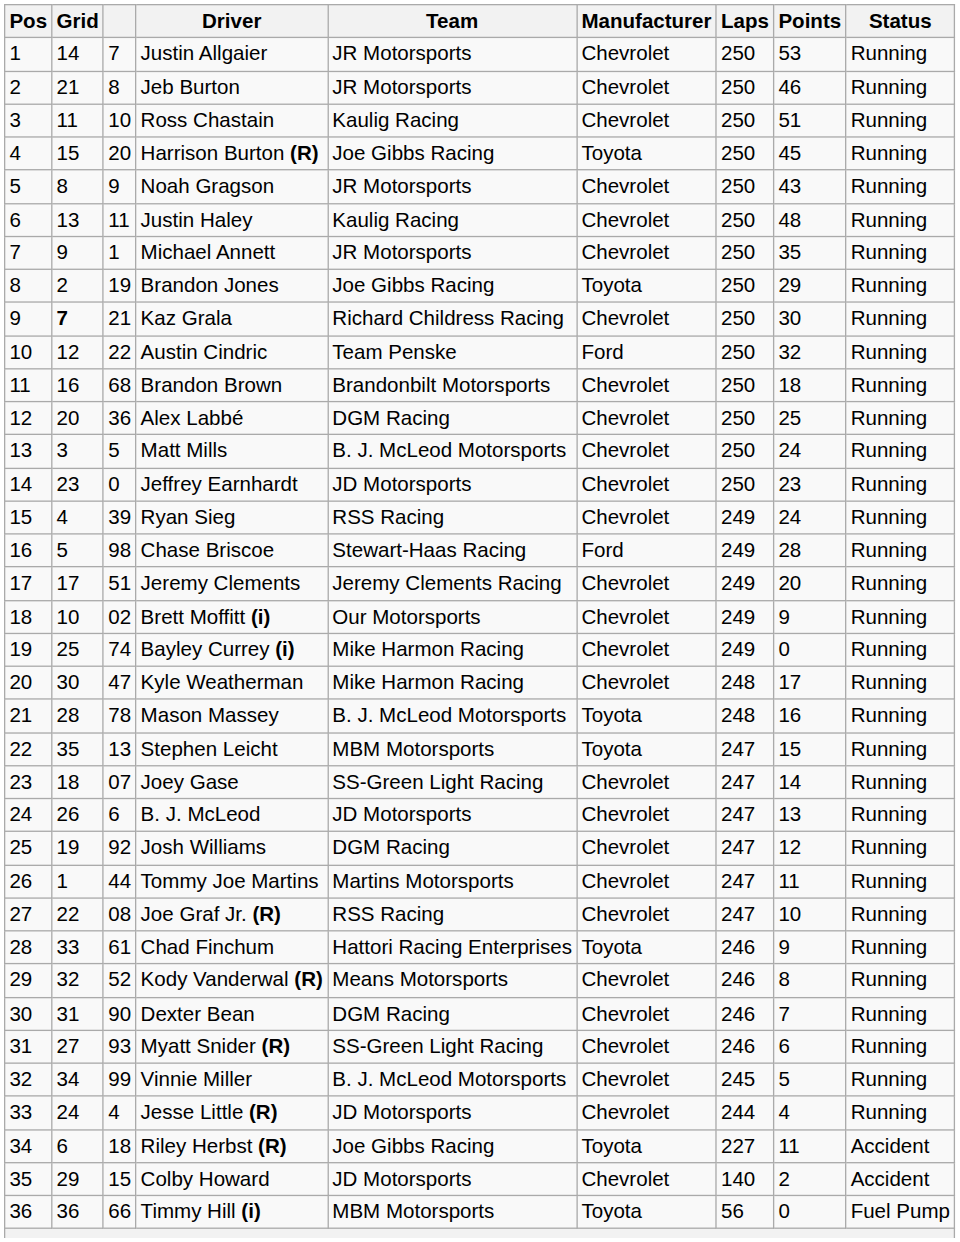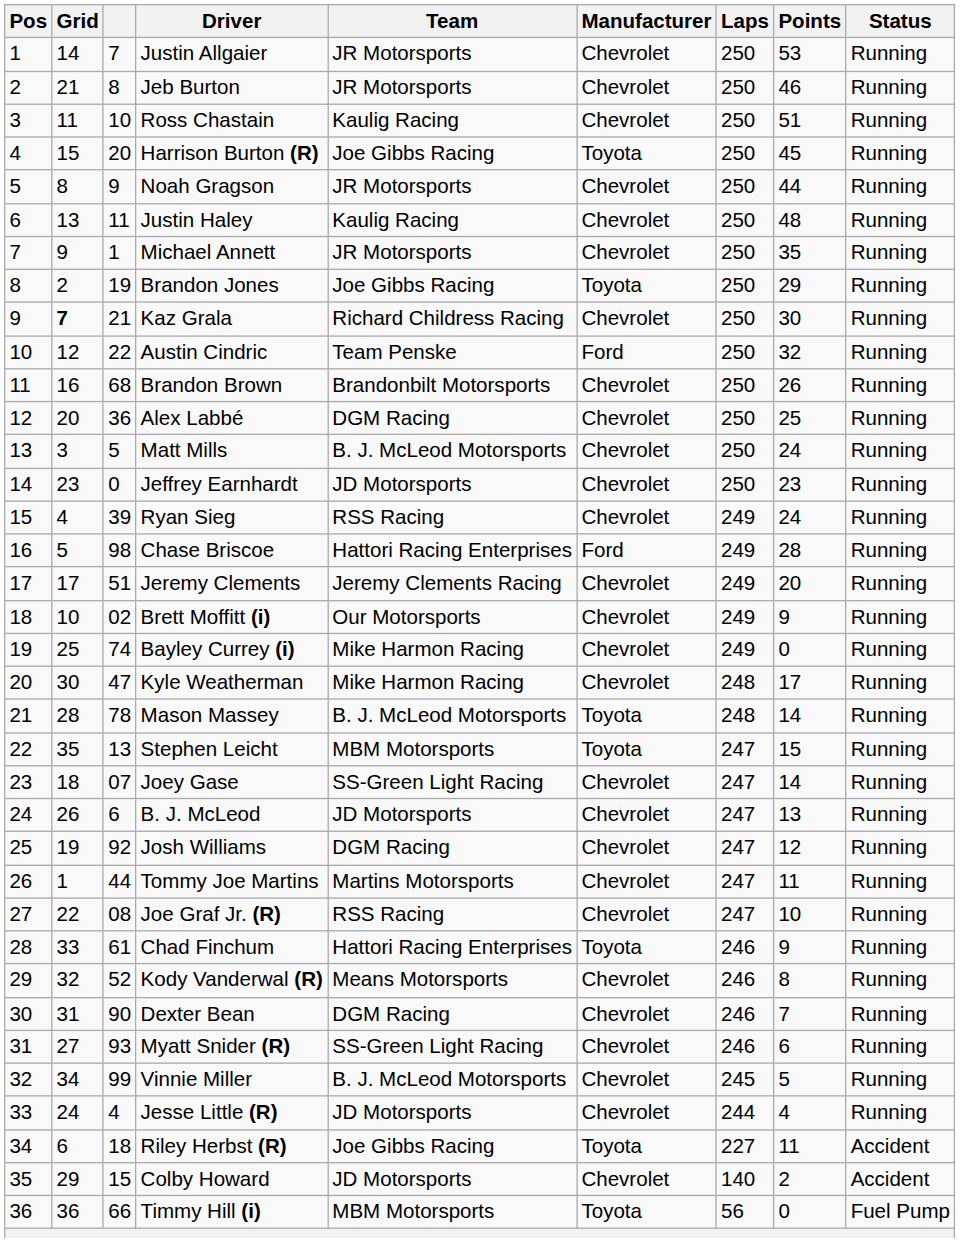 <table class="wikitable" style="font-size:98%">
 <tr>
 <th>Pos</th>
 <th>Grid</th>
 <th></th>
 <th>Driver</th>
 <th>Team</th>
 <th>Manufacturer</th>
 <th>Laps</th>
 <th>Points</th>
 <th>Status</th>
 </tr>
 <tr>
 <td>1</td>
 <td>14</td>
 <td>7</td>
 <td>Justin Allgaier</td>
 <td>JR Motorsports</td>
 <td>Chevrolet</td>
 <td>250</td>
 <td>53</td>
 <td>Running</td>
 </tr>
 <tr>
 <td>2</td>
 <td>21</td>
 <td>8</td>
 <td>Jeb Burton</td>
 <td>JR Motorsports</td>
 <td>Chevrolet</td>
 <td>250</td>
 <td>46</td>
 <td>Running</td>
 </tr>
 <tr>
 <td>3</td>
 <td>11</td>
 <td>10</td>
 <td>Ross Chastain</td>
 <td>Kaulig Racing</td>
 <td>Chevrolet</td>
 <td>250</td>
 <td>51</td>
 <td>Running</td>
 </tr>
 <tr>
 <td>4</td>
 <td>15</td>
 <td>20</td>
 <td>Harrison Burton <strong>(R)</strong></td>
 <td>Joe Gibbs Racing</td>
 <td>Toyota</td>
 <td>250</td>
 <td>45</td>
 <td>Running</td>
 </tr>
 <tr>
 <td>5</td>
 <td>8</td>
 <td>9</td>
 <td>Noah Gragson</td>
 <td>JR Motorsports</td>
 <td>Chevrolet</td>
 <td>250</td>
-<td>43</td>
+<td>44</td>
 <td>Running</td>
 </tr>
 <tr>
 <td>6</td>
 <td>13</td>
 <td>11</td>
 <td>Justin Haley</td>
 <td>Kaulig Racing</td>
 <td>Chevrolet</td>
 <td>250</td>
 <td>48</td>
 <td>Running</td>
 </tr>
 <tr>
 <td>7</td>
 <td>9</td>
 <td>1</td>
 <td>Michael Annett</td>
 <td>JR Motorsports</td>
 <td>Chevrolet</td>
 <td>250</td>
 <td>35</td>
 <td>Running</td>
 </tr>
 <tr>
 <td>8</td>
 <td>2</td>
 <td>19</td>
 <td>Brandon Jones</td>
 <td>Joe Gibbs Racing</td>
 <td>Toyota</td>
 <td>250</td>
 <td>29</td>
 <td>Running</td>
 </tr>
 <tr>
 <td>9</td>
 <td><strong>7</strong></td>
 <td>21</td>
 <td>Kaz Grala</td>
 <td>Richard Childress Racing</td>
 <td>Chevrolet</td>
 <td>250</td>
 <td>30</td>
 <td>Running</td>
 </tr>
 <tr>
 <td>10</td>
 <td>12</td>
 <td>22</td>
 <td>Austin Cindric</td>
 <td>Team Penske</td>
 <td>Ford</td>
 <td>250</td>
 <td>32</td>
 <td>Running</td>
 </tr>
 <tr>
 <td>11</td>
 <td>16</td>
 <td>68</td>
 <td>Brandon Brown</td>
 <td>Brandonbilt Motorsports</td>
 <td>Chevrolet</td>
 <td>250</td>
-<td>18</td>
+<td>26</td>
 <td>Running</td>
 </tr>
 <tr>
 <td>12</td>
 <td>20</td>
 <td>36</td>
 <td>Alex Labbé</td>
 <td>DGM Racing</td>
 <td>Chevrolet</td>
 <td>250</td>
 <td>25</td>
 <td>Running</td>
 </tr>
 <tr>
 <td>13</td>
 <td>3</td>
 <td>5</td>
 <td>Matt Mills</td>
 <td>B. J. McLeod Motorsports</td>
 <td>Chevrolet</td>
 <td>250</td>
 <td>24</td>
 <td>Running</td>
 </tr>
 <tr>
 <td>14</td>
 <td>23</td>
 <td>0</td>
 <td>Jeffrey Earnhardt</td>
 <td>JD Motorsports</td>
 <td>Chevrolet</td>
 <td>250</td>
 <td>23</td>
 <td>Running</td>
 </tr>
 <tr>
 <td>15</td>
 <td>4</td>
 <td>39</td>
 <td>Ryan Sieg</td>
 <td>RSS Racing</td>
 <td>Chevrolet</td>
 <td>249</td>
 <td>24</td>
 <td>Running</td>
 </tr>
 <tr>
 <td>16</td>
 <td>5</td>
 <td>98</td>
 <td>Chase Briscoe</td>
-<td>Stewart-Haas Racing</td>
+<td>Hattori Racing Enterprises</td>
 <td>Ford</td>
 <td>249</td>
 <td>28</td>
 <td>Running</td>
 </tr>
 <tr>
 <td>17</td>
 <td>17</td>
 <td>51</td>
 <td>Jeremy Clements</td>
 <td>Jeremy Clements Racing</td>
 <td>Chevrolet</td>
 <td>249</td>
 <td>20</td>
 <td>Running</td>
 </tr>
 <tr>
 <td>18</td>
 <td>10</td>
 <td>02</td>
 <td>Brett Moffitt <strong>(i)</strong></td>
 <td>Our Motorsports</td>
 <td>Chevrolet</td>
 <td>249</td>
 <td>9</td>
 <td>Running</td>
 </tr>
 <tr>
 <td>19</td>
 <td>25</td>
 <td>74</td>
 <td>Bayley Currey <strong>(i)</strong></td>
 <td>Mike Harmon Racing</td>
 <td>Chevrolet</td>
 <td>249</td>
 <td>0</td>
 <td>Running</td>
 </tr>
 <tr>
 <td>20</td>
 <td>30</td>
 <td>47</td>
 <td>Kyle Weatherman</td>
 <td>Mike Harmon Racing</td>
 <td>Chevrolet</td>
 <td>248</td>
 <td>17</td>
 <td>Running</td>
 </tr>
 <tr>
 <td>21</td>
 <td>28</td>
 <td>78</td>
 <td>Mason Massey</td>
 <td>B. J. McLeod Motorsports</td>
 <td>Toyota</td>
 <td>248</td>
-<td>16</td>
+<td>14</td>
 <td>Running</td>
 </tr>
 <tr>
 <td>22</td>
 <td>35</td>
 <td>13</td>
 <td>Stephen Leicht</td>
 <td>MBM Motorsports</td>
 <td>Toyota</td>
 <td>247</td>
 <td>15</td>
 <td>Running</td>
 </tr>
 <tr>
 <td>23</td>
 <td>18</td>
 <td>07</td>
 <td>Joey Gase</td>
 <td>SS-Green Light Racing</td>
 <td>Chevrolet</td>
 <td>247</td>
 <td>14</td>
 <td>Running</td>
 </tr>
 <tr>
 <td>24</td>
 <td>26</td>
 <td>6</td>
 <td>B. J. McLeod</td>
 <td>JD Motorsports</td>
 <td>Chevrolet</td>
 <td>247</td>
 <td>13</td>
 <td>Running</td>
 </tr>
 <tr>
 <td>25</td>
 <td>19</td>
 <td>92</td>
 <td>Josh Williams</td>
 <td>DGM Racing</td>
 <td>Chevrolet</td>
 <td>247</td>
 <td>12</td>
 <td>Running</td>
 </tr>
 <tr>
 <td>26</td>
 <td>1</td>
 <td>44</td>
 <td>Tommy Joe Martins</td>
 <td>Martins Motorsports</td>
 <td>Chevrolet</td>
 <td>247</td>
 <td>11</td>
 <td>Running</td>
 </tr>
 <tr>
 <td>27</td>
 <td>22</td>
 <td>08</td>
 <td>Joe Graf Jr. <strong>(R)</strong></td>
 <td>RSS Racing</td>
 <td>Chevrolet</td>
 <td>247</td>
 <td>10</td>
 <td>Running</td>
 </tr>
 <tr>
 <td>28</td>
 <td>33</td>
 <td>61</td>
 <td>Chad Finchum</td>
 <td>Hattori Racing Enterprises</td>
 <td>Toyota</td>
 <td>246</td>
 <td>9</td>
 <td>Running</td>
 </tr>
 <tr>
 <td>29</td>
 <td>32</td>
 <td>52</td>
 <td>Kody Vanderwal <strong>(R)</strong></td>
 <td>Means Motorsports</td>
 <td>Chevrolet</td>
 <td>246</td>
 <td>8</td>
 <td>Running</td>
 </tr>
 <tr>
 <td>30</td>
 <td>31</td>
 <td>90</td>
 <td>Dexter Bean</td>
 <td>DGM Racing</td>
 <td>Chevrolet</td>
 <td>246</td>
 <td>7</td>
 <td>Running</td>
 </tr>
 <tr>
 <td>31</td>
 <td>27</td>
 <td>93</td>
 <td>Myatt Snider <strong>(R)</strong></td>
 <td>SS-Green Light Racing</td>
 <td>Chevrolet</td>
 <td>246</td>
 <td>6</td>
 <td>Running</td>
 </tr>
 <tr>
 <td>32</td>
 <td>34</td>
 <td>99</td>
 <td>Vinnie Miller</td>
 <td>B. J. McLeod Motorsports</td>
 <td>Chevrolet</td>
 <td>245</td>
 <td>5</td>
 <td>Running</td>
 </tr>
 <tr>
 <td>33</td>
 <td>24</td>
 <td>4</td>
 <td>Jesse Little <strong>(R)</strong></td>
 <td>JD Motorsports</td>
 <td>Chevrolet</td>
 <td>244</td>
 <td>4</td>
 <td>Running</td>
 </tr>
 <tr>
 <td>34</td>
 <td>6</td>
 <td>18</td>
 <td>Riley Herbst <strong>(R)</strong></td>
 <td>Joe Gibbs Racing</td>
 <td>Toyota</td>
 <td>227</td>
 <td>11</td>
 <td>Accident</td>
 </tr>
 <tr>
 <td>35</td>
 <td>29</td>
 <td>15</td>
 <td>Colby Howard</td>
 <td>JD Motorsports</td>
 <td>Chevrolet</td>
 <td>140</td>
 <td>2</td>
 <td>Accident</td>
 </tr>
 <tr>
 <td>36</td>
 <td>36</td>
 <td>66</td>
 <td>Timmy Hill <strong>(i)</strong></td>
 <td>MBM Motorsports</td>
 <td>Toyota</td>
 <td>56</td>
 <td>0</td>
 <td>Fuel Pump</td>
 </tr>
 <tr>
 <th colspan="9"></th>
 </tr>
 <tr>
 </tr>
 </table>
